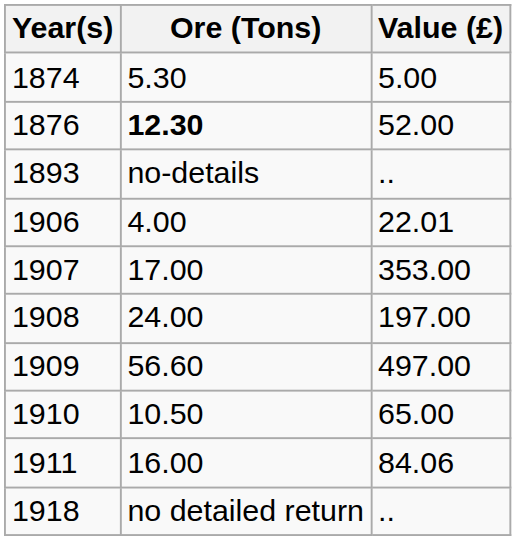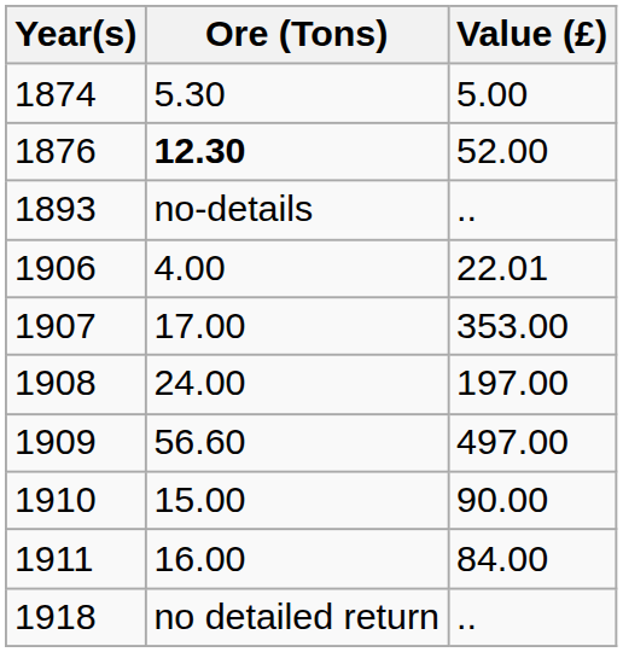 <table class="wikitable sortable mw-collapsible mw-collapsed">
 <tr>
 <th>Year(s)</th>
 <th>Ore (Tons)</th>
 <th>Value (£)</th>
 </tr>
 <tr>
 <td>1874</td>
 <td>5.30</td>
 <td>5.00</td>
 </tr>
 <tr>
 <td>1876</td>
 <td><strong>12.30</strong></td>
 <td>52.00</td>
 </tr>
 <tr>
 <td>1893</td>
 <td>no-details</td>
 <td>..</td>
 </tr>
 <tr>
 <td>1906</td>
 <td>4.00</td>
 <td>22.01</td>
 </tr>
 <tr>
 <td>1907</td>
 <td>17.00</td>
 <td>353.00</td>
 </tr>
 <tr>
 <td>1908</td>
 <td>24.00</td>
 <td>197.00</td>
 </tr>
 <tr>
 <td>1909</td>
 <td>56.60</td>
 <td>497.00</td>
 </tr>
 <tr>
 <td>1910</td>
-<td>10.50</td>
-<td>65.00</td>
+<td>15.00</td>
+<td>90.00</td>
 </tr>
 <tr>
 <td>1911</td>
 <td>16.00</td>
-<td>84.06</td>
+<td>84.00</td>
 </tr>
 <tr>
 <td>1918</td>
 <td>no detailed return</td>
 <td>..</td>
 </tr>
 </table>
